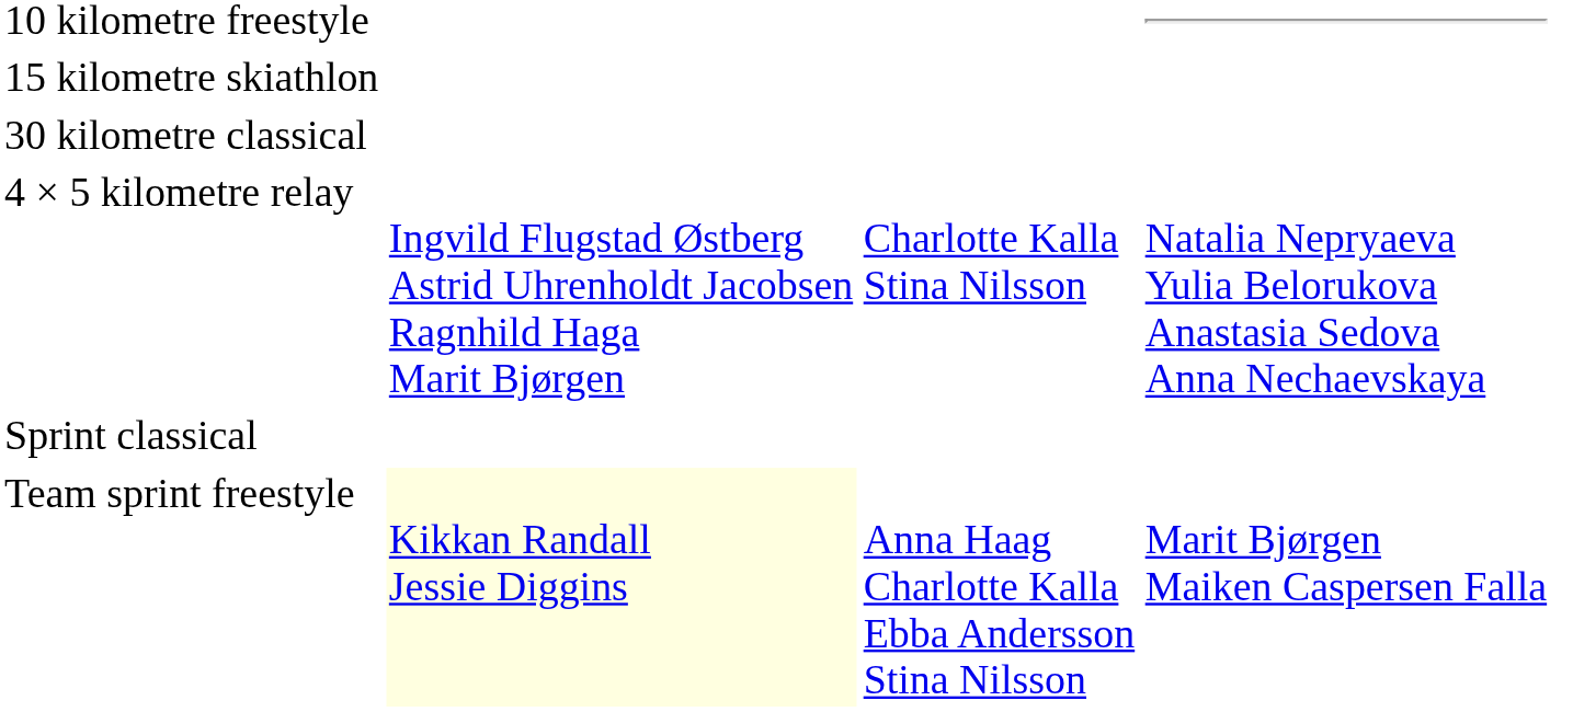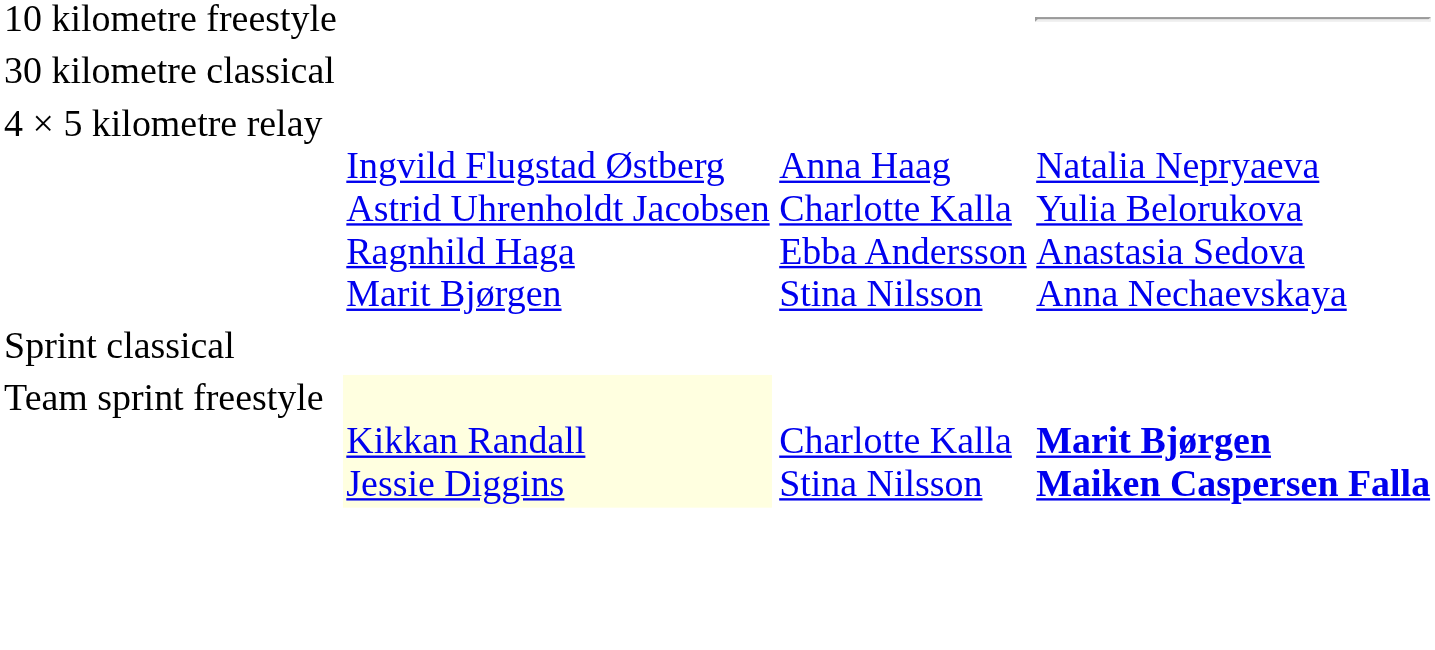 <table>
 <tr valign="top">
 <td>10 kilometre freestyle <br></td>
 <td></td>
 <td></td>
 <td><hr></td>
-</tr>
-<tr valign="top">
-<td>15 kilometre skiathlon <br></td>
-<td></td>
-<td></td>
-<td></td>
 </tr>
 <tr valign="top">
 <td>30 kilometre classical <br></td>
 <td></td>
 <td></td>
 <td></td>
 </tr>
 <tr valign="top">
 <td>4 × 5 kilometre relay <br></td>
 <td><br><a href='#'>Ingvild Flugstad Østberg</a><br><a href='#'>Astrid Uhrenholdt Jacobsen</a><br><a href='#'>Ragnhild Haga</a><br><a href='#'>Marit Bjørgen</a></td>
-<td><br><a href='#'>Charlotte Kalla</a><br><a href='#'>Stina Nilsson</a></td>
+<td><br><a href='#'>Anna Haag</a><br><a href='#'>Charlotte Kalla</a><br><a href='#'>Ebba Andersson</a><br><a href='#'>Stina Nilsson</a></td>
 <td><br><a href='#'>Natalia Nepryaeva</a><br><a href='#'>Yulia Belorukova</a><br><a href='#'>Anastasia Sedova</a><br><a href='#'>Anna Nechaevskaya</a></td>
 </tr>
 <tr valign="top">
 <td>Sprint classical <br></td>
 <td></td>
 <td></td>
 <td></td>
 </tr>
 <tr valign="top">
 <td>Team sprint freestyle <br></td>
 <td style="background: lightyellow;"><br><a href='#'>Kikkan Randall</a><br><a href='#'>Jessie Diggins</a></td>
-<td><br><a href='#'>Anna Haag</a><br><a href='#'>Charlotte Kalla</a><br><a href='#'>Ebba Andersson</a><br><a href='#'>Stina Nilsson</a></td>
-<td><br><a href='#'>Marit Bjørgen</a><br><a href='#'>Maiken Caspersen Falla</a></td>
+<td><br><a href='#'>Charlotte Kalla</a><br><a href='#'>Stina Nilsson</a></td>
+<td><strong><br><a href='#'>Marit Bjørgen</a><br><a href='#'>Maiken Caspersen Falla</a></strong></td>
 </tr>
 </table>
